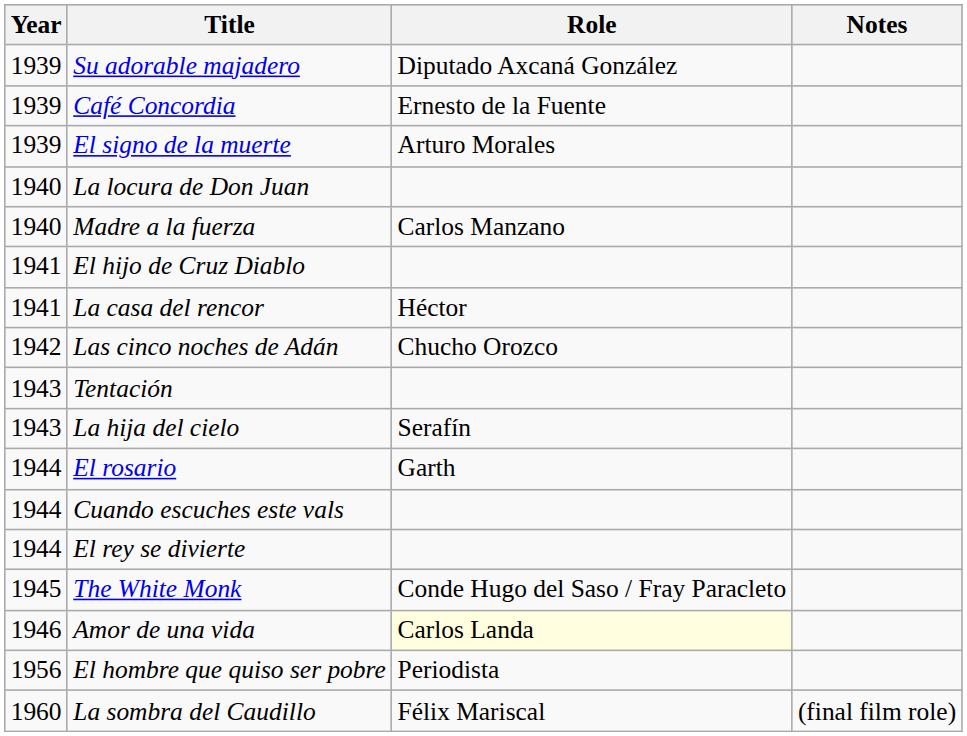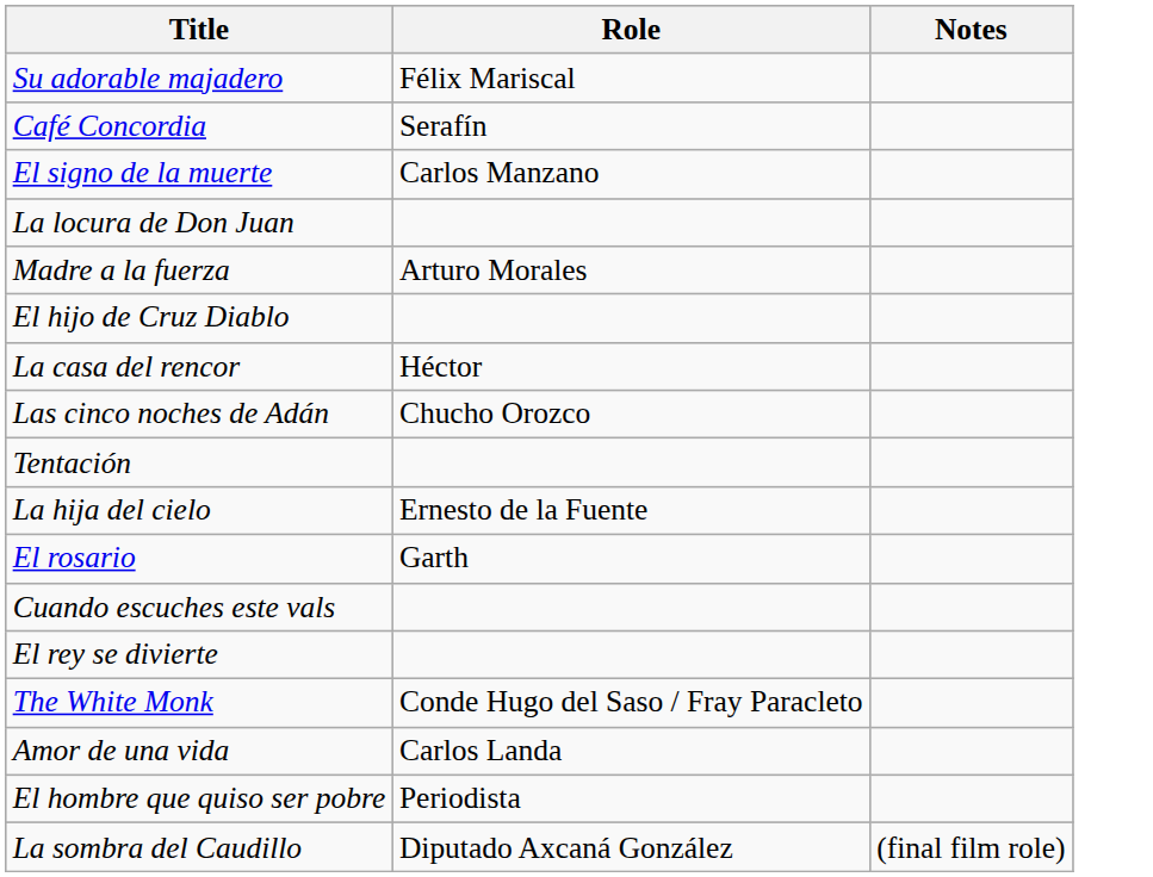 <table class="wikitable">
 <tr>
-<th>Year</th>
 <th>Title</th>
 <th>Role</th>
 <th>Notes</th>
 </tr>
 <tr>
-<td>1939</td>
 <td><em><a href='#'>Su adorable majadero</a></em></td>
-<td>Diputado Axcaná González</td>
+<td>Félix Mariscal</td>
 <td></td>
 </tr>
 <tr>
-<td>1939</td>
 <td><em><a href='#'>Café Concordia</a></em></td>
-<td>Ernesto de la Fuente</td>
+<td>Serafín</td>
 <td></td>
 </tr>
 <tr>
-<td>1939</td>
 <td><em><a href='#'>El signo de la muerte</a></em></td>
-<td>Arturo Morales</td>
+<td>Carlos Manzano</td>
 <td></td>
 </tr>
 <tr>
-<td>1940</td>
 <td><em>La locura de Don Juan</em></td>
 <td></td>
 <td></td>
 </tr>
 <tr>
-<td>1940</td>
 <td><em>Madre a la fuerza</em></td>
-<td>Carlos Manzano</td>
+<td>Arturo Morales</td>
 <td></td>
 </tr>
 <tr>
-<td>1941</td>
 <td><em>El hijo de Cruz Diablo</em></td>
 <td></td>
 <td></td>
 </tr>
 <tr>
-<td>1941</td>
 <td><em>La casa del rencor</em></td>
 <td>Héctor</td>
 <td></td>
 </tr>
 <tr>
-<td>1942</td>
 <td><em>Las cinco noches de Adán</em></td>
 <td>Chucho Orozco</td>
 <td></td>
 </tr>
 <tr>
-<td>1943</td>
 <td><em>Tentación</em></td>
 <td></td>
 <td></td>
 </tr>
 <tr>
-<td>1943</td>
 <td><em>La hija del cielo</em></td>
-<td>Serafín</td>
+<td>Ernesto de la Fuente</td>
 <td></td>
 </tr>
 <tr>
-<td>1944</td>
 <td><em><a href='#'>El rosario</a></em></td>
 <td>Garth</td>
 <td></td>
 </tr>
 <tr>
-<td>1944</td>
 <td><em>Cuando escuches este vals</em></td>
 <td></td>
 <td></td>
 </tr>
 <tr>
-<td>1944</td>
 <td><em>El rey se divierte</em></td>
 <td></td>
 <td></td>
 </tr>
 <tr>
-<td>1945</td>
 <td><em><a href='#'>The White Monk</a></em></td>
 <td>Conde Hugo del Saso / Fray Paracleto</td>
 <td></td>
 </tr>
 <tr>
-<td>1946</td>
 <td><em>Amor de una vida</em></td>
-<td style="background: lightyellow;">Carlos Landa</td>
+<td>Carlos Landa</td>
 <td></td>
 </tr>
 <tr>
-<td>1956</td>
 <td><em>El hombre que quiso ser pobre</em></td>
 <td>Periodista</td>
 <td></td>
 </tr>
 <tr>
-<td>1960</td>
 <td><em>La sombra del Caudillo</em></td>
-<td>Félix Mariscal</td>
+<td>Diputado Axcaná González</td>
 <td>(final film role)</td>
 </tr>
 </table>
